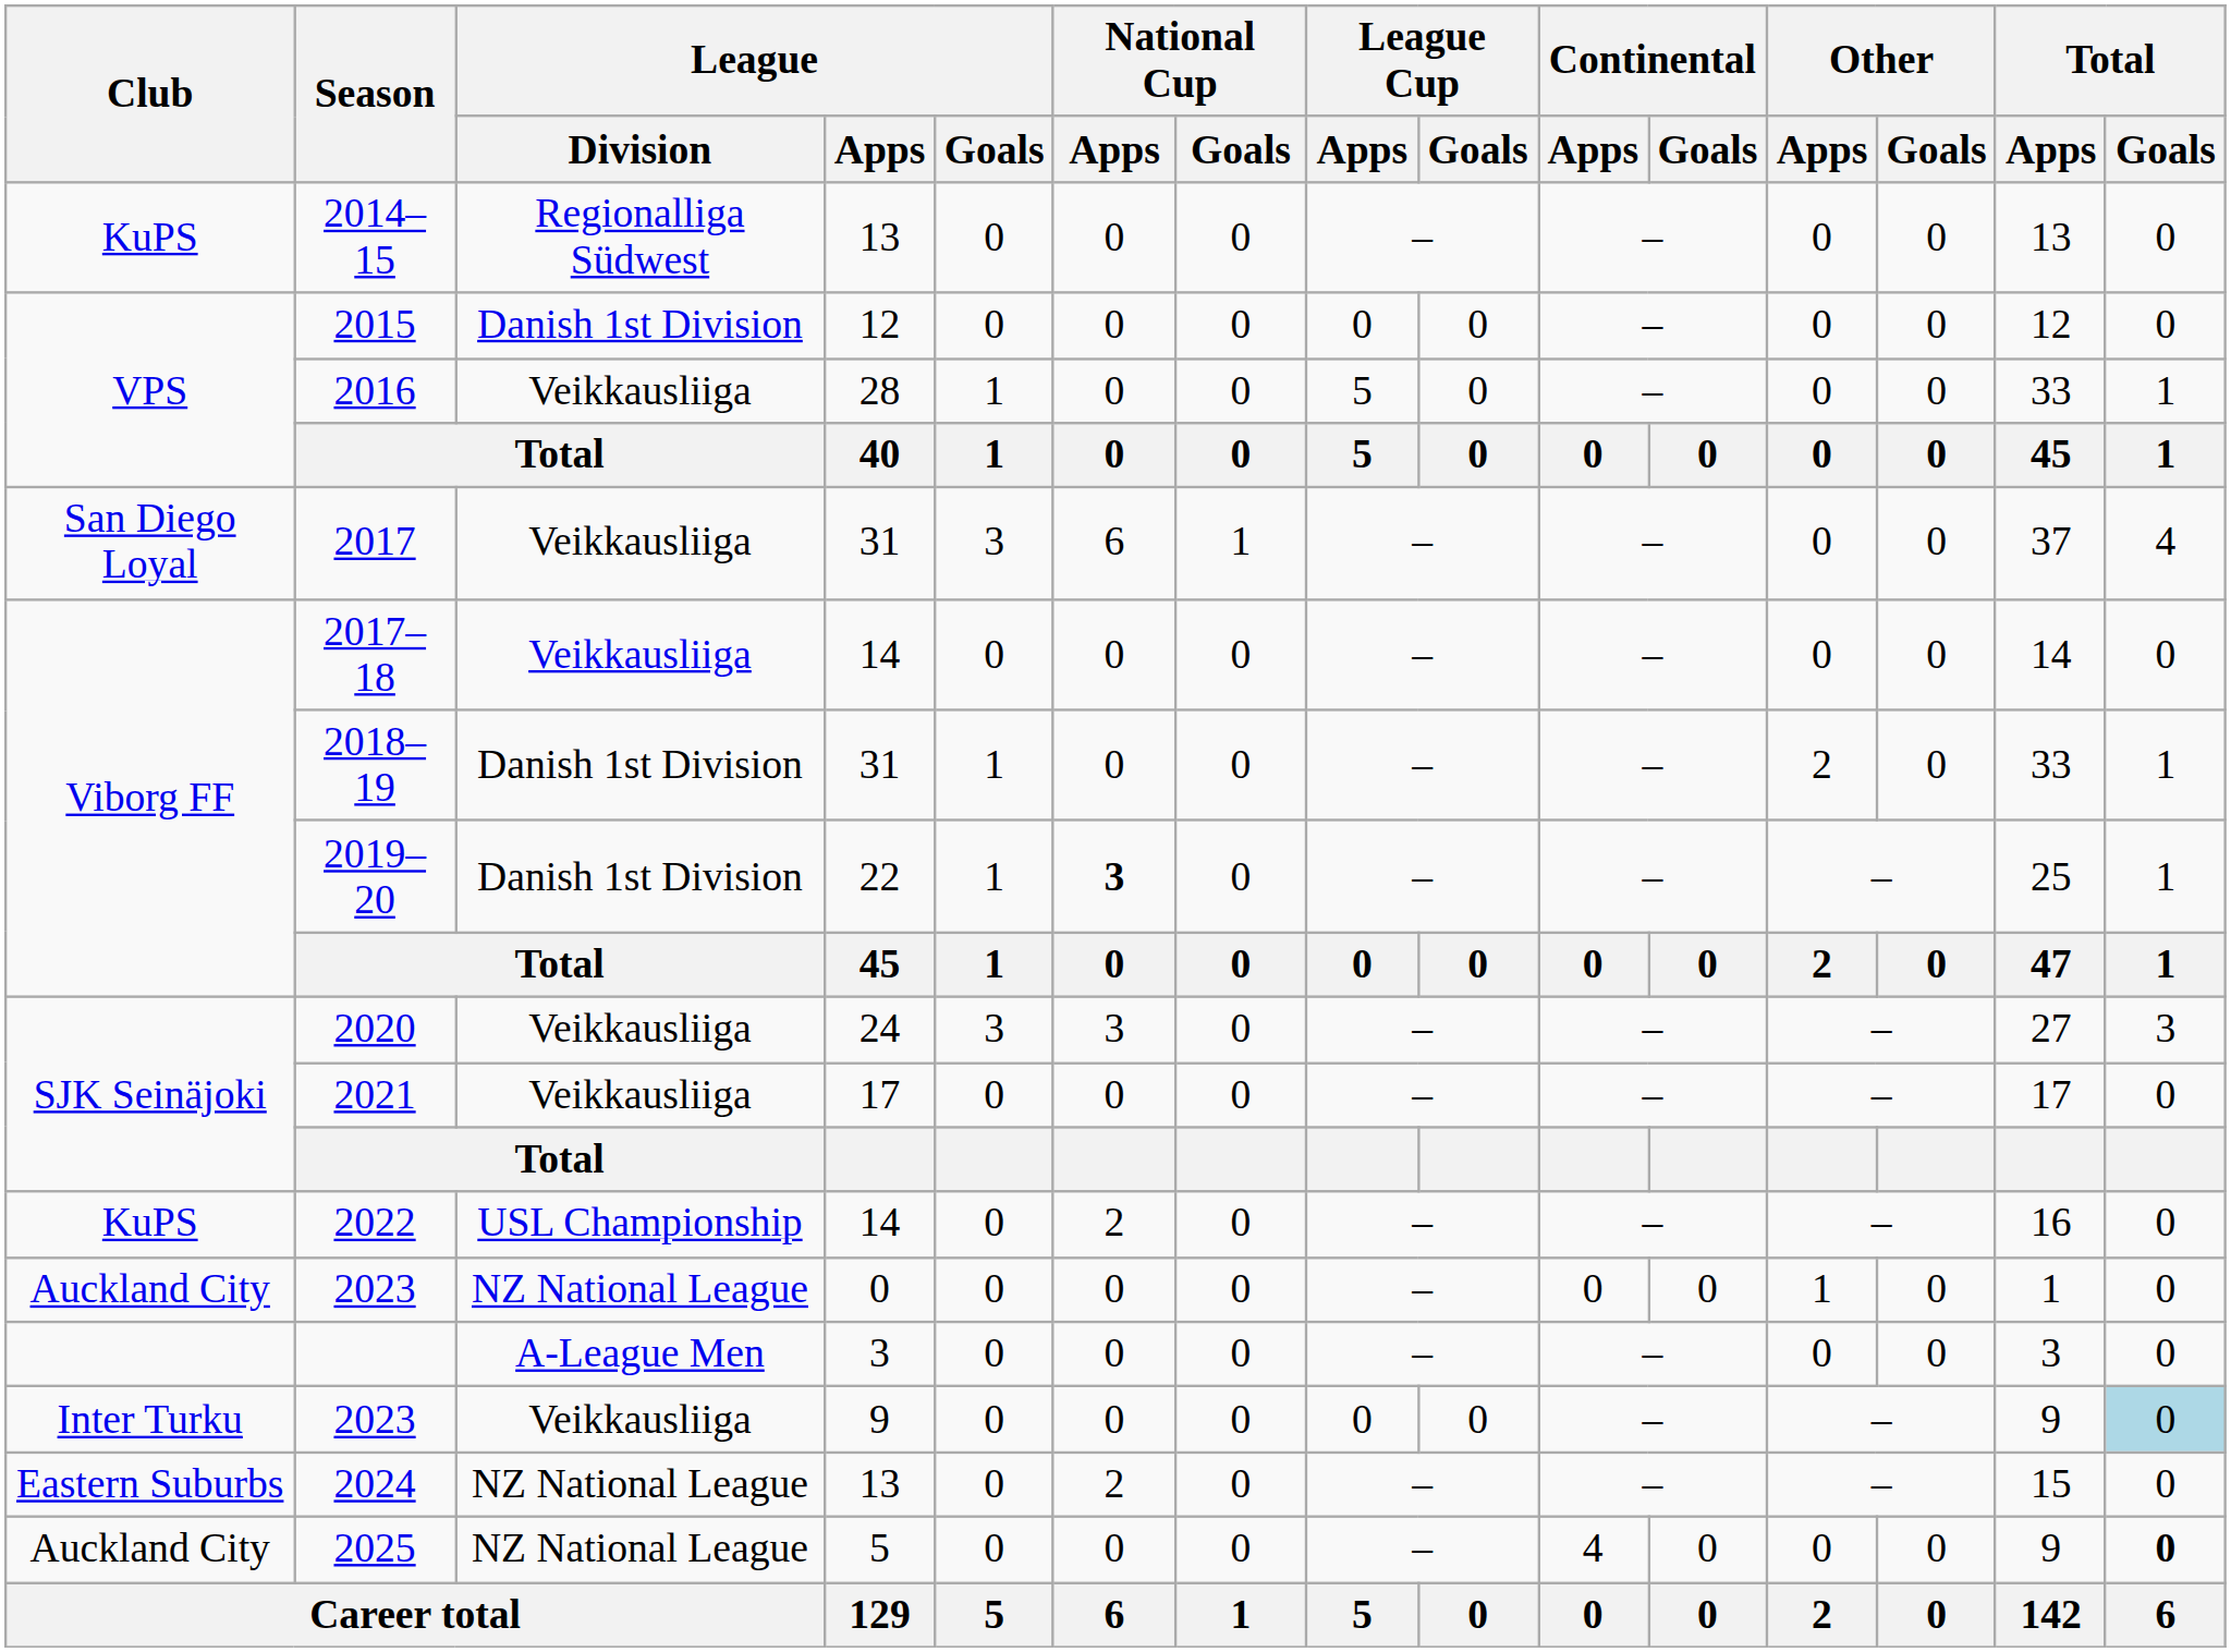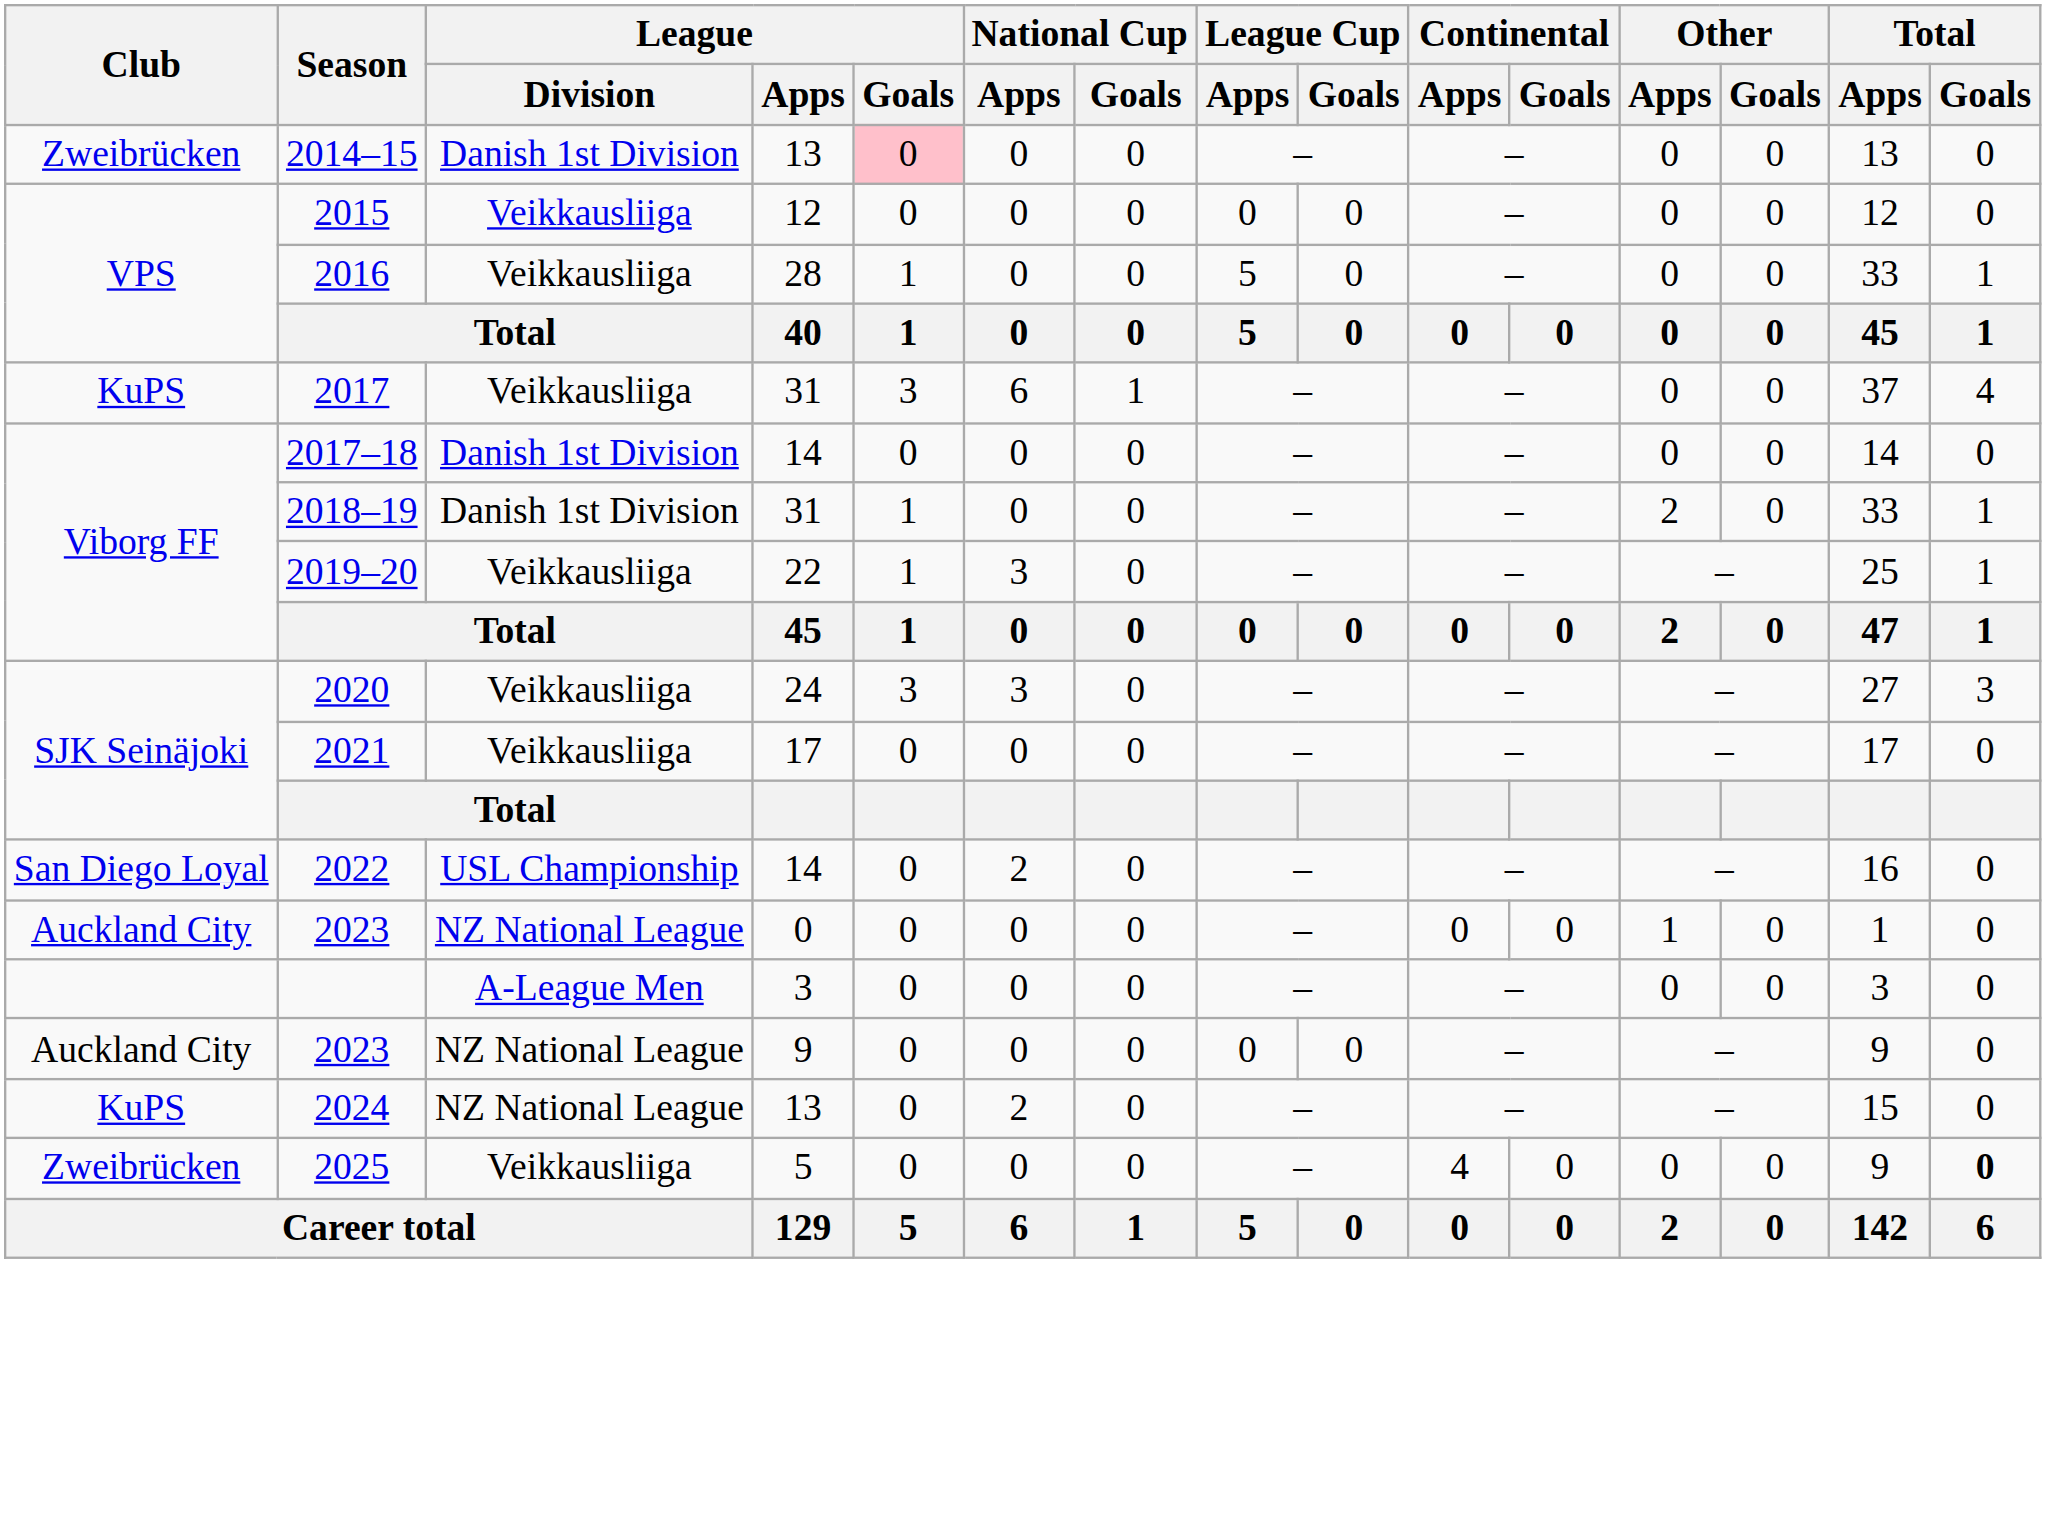 <table class="wikitable" style="text-align: center">
 <tr>
 <th rowspan="2">Club</th>
 <th rowspan="2">Season</th>
 <th colspan="3">League</th>
 <th colspan="2">National Cup</th>
 <th colspan="2">League Cup</th>
 <th colspan="2">Continental</th>
 <th colspan="2">Other</th>
 <th colspan="2">Total</th>
 </tr>
 <tr>
 <th>Division</th>
 <th>Apps</th>
 <th>Goals</th>
 <th>Apps</th>
 <th>Goals</th>
 <th>Apps</th>
 <th>Goals</th>
 <th>Apps</th>
 <th>Goals</th>
 <th>Apps</th>
 <th>Goals</th>
 <th>Apps</th>
 <th>Goals</th>
 </tr>
 <tr>
-<td><a href='#'>KuPS</a></td>
+<td><a href='#'>Zweibrücken</a></td>
 <td><a href='#'>2014–15</a></td>
-<td><a href='#'>Regionalliga Südwest</a></td>
+<td><a href='#'>Danish 1st Division</a></td>
 <td>13</td>
-<td>0</td>
+<td style="background: pink;">0</td>
 <td>0</td>
 <td>0</td>
 <td colspan="2">–</td>
 <td colspan="2">–</td>
 <td>0</td>
 <td>0</td>
 <td>13</td>
 <td>0</td>
 </tr>
 <tr>
 <td rowspan="3"><a href='#'>VPS</a></td>
 <td><a href='#'>2015</a></td>
-<td><a href='#'>Danish 1st Division</a></td>
+<td><a href='#'>Veikkausliiga</a></td>
 <td>12</td>
 <td>0</td>
 <td>0</td>
 <td>0</td>
 <td>0</td>
 <td>0</td>
 <td colspan="2">–</td>
 <td>0</td>
 <td>0</td>
 <td>12</td>
 <td>0</td>
 </tr>
 <tr>
 <td><a href='#'>2016</a></td>
 <td>Veikkausliiga</td>
 <td>28</td>
 <td>1</td>
 <td>0</td>
 <td>0</td>
 <td>5</td>
 <td>0</td>
 <td colspan="2">–</td>
 <td>0</td>
 <td>0</td>
 <td>33</td>
 <td>1</td>
 </tr>
 <tr>
 <th colspan="2"><strong>Total</strong></th>
 <th>40</th>
 <th>1</th>
 <th>0</th>
 <th>0</th>
 <th>5</th>
 <th>0</th>
 <th>0</th>
 <th>0</th>
 <th>0</th>
 <th>0</th>
 <th>45</th>
 <th>1</th>
 </tr>
 <tr>
-<td><a href='#'>San Diego Loyal</a></td>
+<td><a href='#'>KuPS</a></td>
 <td><a href='#'>2017</a></td>
 <td>Veikkausliiga</td>
 <td>31</td>
 <td>3</td>
 <td>6</td>
 <td>1</td>
 <td colspan="2">–</td>
 <td colspan="2">–</td>
 <td>0</td>
 <td>0</td>
 <td>37</td>
 <td>4</td>
 </tr>
 <tr>
 <td rowspan="4"><a href='#'>Viborg FF</a></td>
 <td><a href='#'>2017–18</a></td>
-<td><a href='#'>Veikkausliiga</a></td>
+<td><a href='#'>Danish 1st Division</a></td>
 <td>14</td>
 <td>0</td>
 <td>0</td>
 <td>0</td>
 <td colspan="2">–</td>
 <td colspan="2">–</td>
 <td>0</td>
 <td>0</td>
 <td>14</td>
 <td>0</td>
 </tr>
 <tr>
 <td><a href='#'>2018–19</a></td>
 <td>Danish 1st Division</td>
 <td>31</td>
 <td>1</td>
 <td>0</td>
 <td>0</td>
 <td colspan="2">–</td>
 <td colspan="2">–</td>
 <td>2</td>
 <td>0</td>
 <td>33</td>
 <td>1</td>
 </tr>
 <tr>
 <td><a href='#'>2019–20</a></td>
-<td>Danish 1st Division</td>
+<td>Veikkausliiga</td>
 <td>22</td>
 <td>1</td>
-<td><strong>3</strong></td>
+<td>3</td>
 <td>0</td>
 <td colspan="2">–</td>
 <td colspan="2">–</td>
 <td colspan="2">–</td>
 <td>25</td>
 <td>1</td>
 </tr>
 <tr>
 <th colspan="2"><strong>Total</strong></th>
 <th>45</th>
 <th>1</th>
 <th>0</th>
 <th>0</th>
 <th>0</th>
 <th>0</th>
 <th>0</th>
 <th>0</th>
 <th>2</th>
 <th>0</th>
 <th>47</th>
 <th>1</th>
 </tr>
 <tr>
 <td rowspan="3"><a href='#'>SJK Seinäjoki</a></td>
 <td><a href='#'>2020</a></td>
 <td>Veikkausliiga</td>
 <td>24</td>
 <td>3</td>
 <td>3</td>
 <td>0</td>
 <td colspan="2">–</td>
 <td colspan="2">–</td>
 <td colspan="2">–</td>
 <td>27</td>
 <td>3</td>
 </tr>
 <tr>
 <td><a href='#'>2021</a></td>
 <td>Veikkausliiga</td>
 <td>17</td>
 <td>0</td>
 <td>0</td>
 <td>0</td>
 <td colspan="2">–</td>
 <td colspan="2">–</td>
 <td colspan="2">–</td>
 <td>17</td>
 <td>0</td>
 </tr>
 <tr>
 <th colspan="2"><strong>Total</strong></th>
 <th></th>
 <th></th>
 <th></th>
 <th></th>
 <th></th>
 <th></th>
 <th></th>
 <th></th>
 <th></th>
 <th></th>
 <th></th>
 <th></th>
 </tr>
 <tr>
-<td><a href='#'>KuPS</a></td>
+<td><a href='#'>San Diego Loyal</a></td>
 <td><a href='#'>2022</a></td>
 <td><a href='#'>USL Championship</a></td>
 <td>14</td>
 <td>0</td>
 <td>2</td>
 <td>0</td>
 <td colspan="2">–</td>
 <td colspan="2">–</td>
 <td colspan="2">–</td>
 <td>16</td>
 <td>0</td>
 </tr>
 <tr>
 <td><a href='#'>Auckland City</a></td>
 <td><a href='#'>2023</a></td>
 <td><a href='#'>NZ National League</a></td>
 <td>0</td>
 <td>0</td>
 <td>0</td>
 <td>0</td>
 <td colspan="2">–</td>
 <td>0</td>
 <td>0</td>
 <td>1</td>
 <td>0</td>
 <td>1</td>
 <td>0</td>
 </tr>
 <tr>
 <td></td>
 <td></td>
 <td><a href='#'>A-League Men</a></td>
 <td>3</td>
 <td>0</td>
 <td>0</td>
 <td>0</td>
 <td colspan="2">–</td>
 <td colspan="2">–</td>
 <td>0</td>
 <td>0</td>
 <td>3</td>
 <td>0</td>
 </tr>
 <tr>
-<td><a href='#'>Inter Turku</a></td>
+<td>Auckland City</td>
 <td><a href='#'>2023</a></td>
-<td>Veikkausliiga</td>
+<td>NZ National League</td>
 <td>9</td>
 <td>0</td>
 <td>0</td>
 <td>0</td>
 <td>0</td>
 <td>0</td>
 <td colspan="2">–</td>
 <td colspan="2">–</td>
 <td>9</td>
-<td style="background: lightblue;">0</td>
+<td>0</td>
 </tr>
 <tr>
-<td><a href='#'>Eastern Suburbs</a></td>
+<td><a href='#'>KuPS</a></td>
 <td><a href='#'>2024</a></td>
 <td>NZ National League</td>
 <td>13</td>
 <td>0</td>
 <td>2</td>
 <td>0</td>
 <td colspan="2">–</td>
 <td colspan="2">–</td>
 <td colspan="2">–</td>
 <td>15</td>
 <td>0</td>
 </tr>
 <tr>
-<td>Auckland City</td>
+<td><a href='#'>Zweibrücken</a></td>
 <td><a href='#'>2025</a></td>
-<td>NZ National League</td>
+<td>Veikkausliiga</td>
 <td>5</td>
 <td>0</td>
 <td>0</td>
 <td>0</td>
 <td colspan="2">–</td>
 <td>4</td>
 <td>0</td>
 <td>0</td>
 <td>0</td>
 <td>9</td>
 <td><strong>0</strong></td>
 </tr>
 <tr>
 <th colspan="3"><strong>Career total</strong></th>
 <th>129</th>
 <th>5</th>
 <th>6</th>
 <th>1</th>
 <th>5</th>
 <th>0</th>
 <th>0</th>
 <th>0</th>
 <th>2</th>
 <th>0</th>
 <th>142</th>
 <th>6</th>
 </tr>
 </table>
